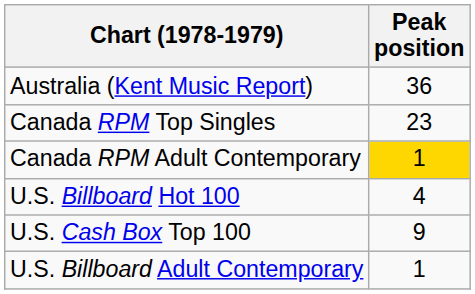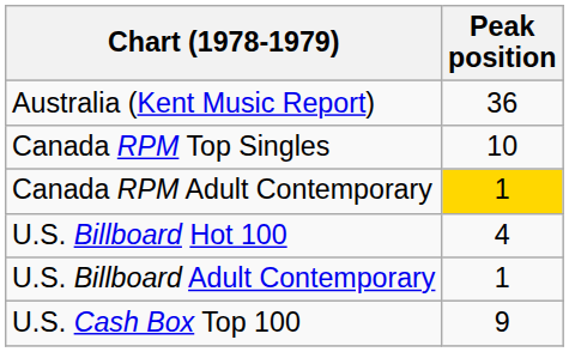 <table class="wikitable sortable">
 <tr>
 <th>Chart (1978-1979)</th>
 <th>Peak<br>position</th>
 </tr>
 <tr>
 <td>Australia (<a href='#'>Kent Music Report</a>)</td>
 <td align="center">36</td>
 </tr>
 <tr>
 <td>Canada <a href='#'><em>RPM</em></a> Top Singles </td>
-<td style="text-align:center;">23</td>
+<td style="text-align:center;">10</td>
 </tr>
 <tr>
 <td>Canada <em>RPM</em> Adult Contemporary </td>
 <td style="background: gold; text-align:center;">1</td>
 </tr>
 <tr>
 <td>U.S. <em><a href='#'>Billboard</a></em> <a href='#'>Hot 100</a></td>
 <td style="text-align:center;">4</td>
 </tr>
 <tr>
+<td>U.S. <em>Billboard</em> <a href='#'>Adult Contemporary</a></td>
+<td style="text-align:center;">1</td>
+</tr>
+<tr>
 <td>U.S. <em><a href='#'>Cash Box</a></em> Top 100</td>
 <td style="text-align:center;">9</td>
 </tr>
-<tr>
-<td>U.S. <em>Billboard</em> <a href='#'>Adult Contemporary</a></td>
-<td style="text-align:center;">1</td>
-</tr>
 </table>
